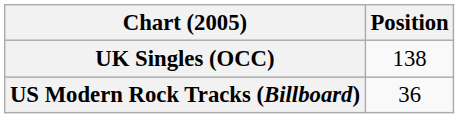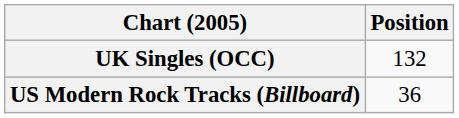 <table class="wikitable plainrowheaders">
 <tr>
 <th>Chart (2005)</th>
 <th>Position</th>
 </tr>
 <tr>
 <th scope="row">UK Singles (OCC)</th>
-<td align="center">138</td>
+<td align="center">132</td>
 </tr>
 <tr>
 <th scope="row">US Modern Rock Tracks (<em>Billboard</em>)</th>
 <td align="center">36</td>
 </tr>
 </table>
